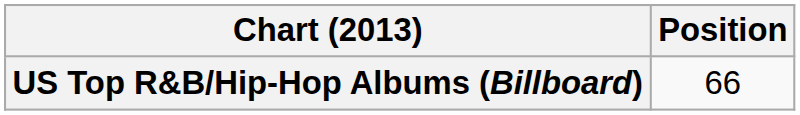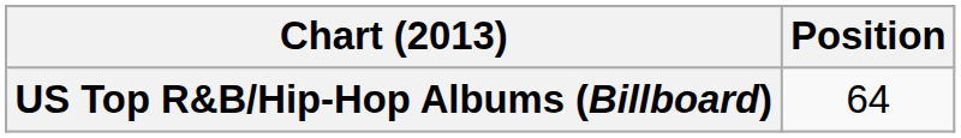 <table class="wikitable plainrowheaders">
 <tr>
 <th scope="col">Chart (2013)</th>
 <th scope="col">Position</th>
 </tr>
 <tr>
 <th scope="row">US Top R&B/Hip-Hop Albums (<em>Billboard</em>)</th>
-<td align="center">66</td>
+<td align="center">64</td>
 </tr>
 </table>
